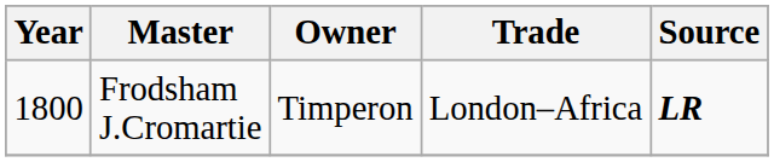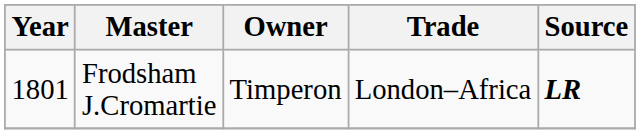 <table class=" wikitable">
 <tr>
 <th>Year</th>
 <th>Master</th>
 <th>Owner</th>
 <th>Trade</th>
 <th>Source</th>
 </tr>
 <tr>
-<td>1800</td>
+<td>1801</td>
 <td>Frodsham<br>J.Cromartie</td>
 <td>Timperon</td>
 <td>London–Africa</td>
 <td><strong><em>LR</em></strong></td>
 </tr>
 <tr>
 </tr>
 </table>
